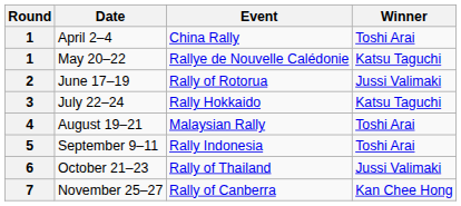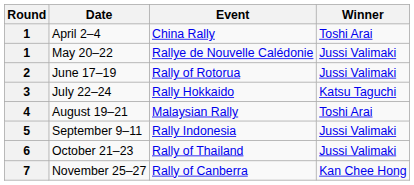 <table class="wikitable" style="font-size: 95%">
 <tr>
 <th>Round</th>
 <th>Date</th>
 <th>Event</th>
 <th>Winner</th>
 </tr>
 <tr>
 <th>1</th>
 <td>April 2–4</td>
 <td> <a href='#'>China Rally</a></td>
 <td>  <a href='#'>Toshi Arai</a></td>
 </tr>
 <tr>
 <th>1</th>
 <td>May 20–22</td>
 <td> <a href='#'>Rallye de Nouvelle Calédonie</a></td>
-<td> <a href='#'>Katsu Taguchi</a></td>
+<td> <a href='#'>Jussi Valimaki</a></td>
 </tr>
 <tr>
 <th>2</th>
 <td>June 17–19</td>
 <td> <a href='#'>Rally of Rotorua</a></td>
 <td> <a href='#'>Jussi Valimaki</a></td>
 </tr>
 <tr>
 <th>3</th>
 <td>July 22–24</td>
 <td> <a href='#'>Rally Hokkaido</a></td>
 <td> <a href='#'>Katsu Taguchi</a></td>
 </tr>
 <tr>
 <th>4</th>
 <td>August 19–21</td>
 <td> <a href='#'>Malaysian Rally</a></td>
 <td>  <a href='#'>Toshi Arai</a></td>
 </tr>
 <tr>
 <th>5</th>
 <td>September 9–11</td>
 <td> <a href='#'>Rally Indonesia</a></td>
-<td>  <a href='#'>Toshi Arai</a></td>
+<td> <a href='#'>Jussi Valimaki</a></td>
 </tr>
 <tr>
 <th>6</th>
 <td>October 21–23</td>
 <td> <a href='#'>Rally of Thailand</a></td>
 <td> <a href='#'>Jussi Valimaki</a></td>
 </tr>
 <tr>
 <th>7</th>
 <td>November 25–27</td>
 <td> <a href='#'>Rally of Canberra</a></td>
 <td> <a href='#'>Kan Chee Hong</a></td>
 </tr>
 </table>
